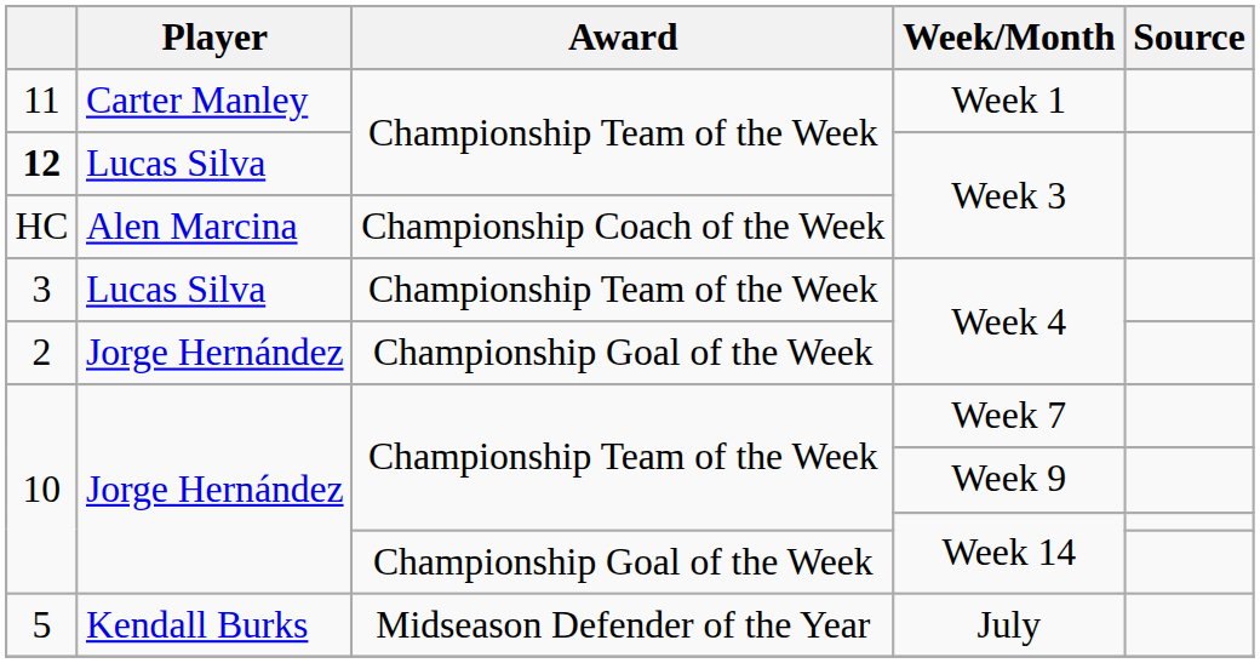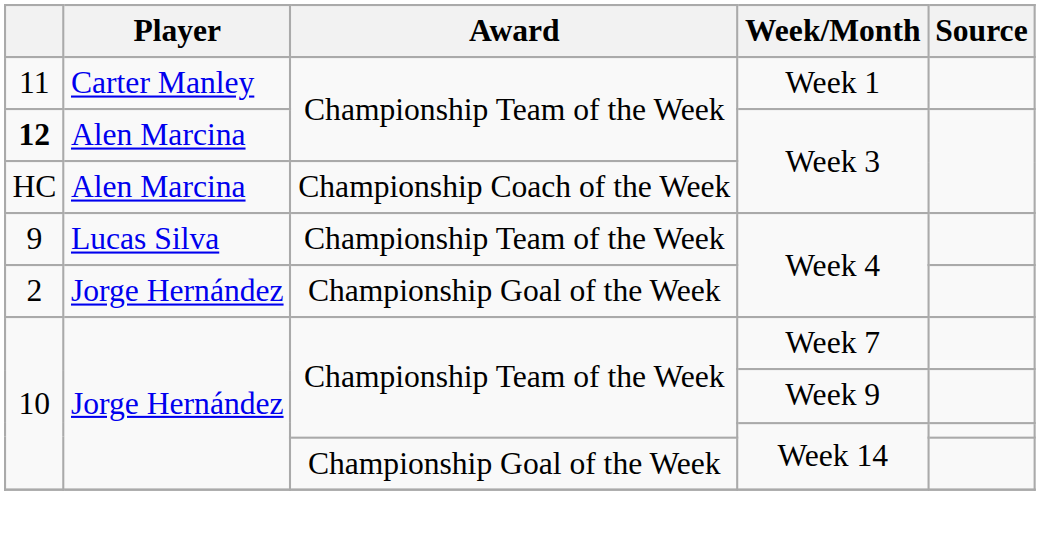 <table class="wikitable sortable" style="text-align:left; font-size:95%;">
 <tr>
 <th></th>
 <th>Player</th>
 <th>Award</th>
 <th>Week/Month</th>
 <th>Source</th>
 </tr>
 <tr>
 <td align=center>11</td>
 <td> <a href='#'>Carter Manley</a></td>
 <td rowspan=2 align=center>Championship Team of the Week</td>
 <td style="text-align:center;">Week 1</td>
 <td align=center></td>
 </tr>
 <tr>
 <td align=center><strong>12</strong></td>
-<td> <a href='#'>Lucas Silva</a></td>
+<td> <a href='#'>Alen Marcina</a></td>
 <td rowspan=2 style="text-align:center;">Week 3</td>
 <td rowspan=2  align=center></td>
 </tr>
 <tr>
 <td align=center>HC</td>
 <td> <a href='#'>Alen Marcina</a></td>
 <td align=center>Championship Coach of the Week</td>
 </tr>
 <tr>
-<td align=center>3</td>
+<td align=center>9</td>
 <td> <a href='#'>Lucas Silva</a></td>
 <td align=center>Championship Team of the Week</td>
 <td rowspan=2 style="text-align:center;">Week 4</td>
 <td align=center></td>
 </tr>
 <tr>
 <td align=center>2</td>
 <td> <a href='#'>Jorge Hernández</a></td>
 <td align=center>Championship Goal of the Week</td>
 <td align=center></td>
 </tr>
 <tr>
 <td rowspan=4 align=center>10</td>
 <td rowspan=4> <a href='#'>Jorge Hernández</a></td>
 <td rowspan=3 align=center>Championship Team of the Week</td>
 <td style="text-align:center;">Week 7</td>
 <td align=center></td>
 </tr>
 <tr>
 <td style="text-align:center;">Week 9</td>
 <td align=center></td>
 </tr>
 <tr>
 <td rowspan=2 style="text-align:center;">Week 14</td>
 <td align=center></td>
 </tr>
 <tr>
 <td align=center>Championship Goal of the Week</td>
 <td align=center></td>
 </tr>
 <tr>
-<td align=center>5</td>
-<td> <a href='#'>Kendall Burks</a></td>
-<td align=center>Midseason Defender of the Year</td>
-<td style="text-align:center;">July</td>
-<td align=center></td>
-</tr>
-<tr>
 </tr>
 </table>
